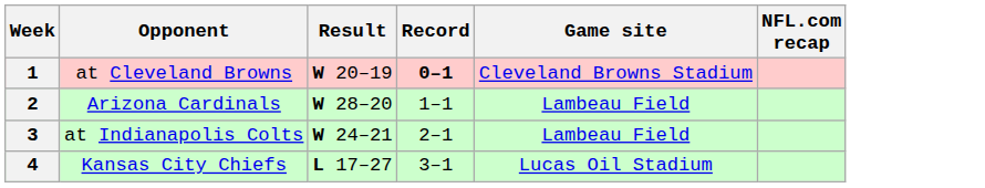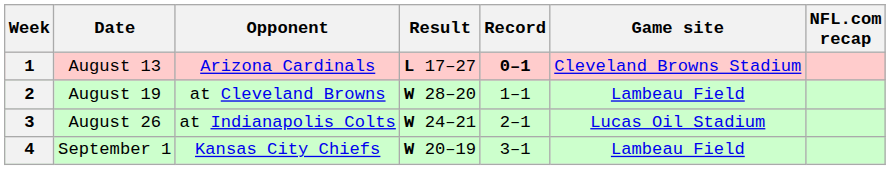 <table class="wikitable" style="align=center">
 <tr>
 <th>Week</th>
+<th>Date</th>
 <th>Opponent</th>
 <th>Result</th>
 <th>Record</th>
 <th>Game site</th>
 <th>NFL.com<br>recap</th>
 </tr>
 <tr style="background:#fcc">
 <th>1</th>
-<td style="text-align:center;">at <a href='#'>Cleveland Browns</a></td>
-<td style="text-align:center;"><strong>W</strong> 20–19</td>
+<td style="text-align:center;">August 13</td>
+<td style="text-align:center;"><a href='#'>Arizona Cardinals</a></td>
+<td style="text-align:center;"><strong>L</strong> 17–27</td>
 <td style="text-align:center;"><strong>0–1</strong></td>
 <td style="text-align:center;"><a href='#'>Cleveland Browns Stadium</a></td>
 <td style="text-align:center;"></td>
 </tr>
 <tr style="background:#cfc">
 <th>2</th>
-<td style="text-align:center;"><a href='#'>Arizona Cardinals</a></td>
+<td style="text-align:center;">August 19</td>
+<td style="text-align:center;">at <a href='#'>Cleveland Browns</a></td>
 <td style="text-align:center;"><strong>W</strong> 28–20</td>
 <td style="text-align:center;">1–1</td>
 <td style="text-align:center;"><a href='#'>Lambeau Field</a></td>
 <td style="text-align:center;"></td>
 </tr>
 <tr style="background:#cfc">
 <th>3</th>
+<td style="text-align:center;">August 26</td>
 <td style="text-align:center;">at <a href='#'>Indianapolis Colts</a></td>
 <td style="text-align:center;"><strong>W</strong> 24–21</td>
 <td style="text-align:center;">2–1</td>
-<td style="text-align:center;"><a href='#'>Lambeau Field</a></td>
+<td style="text-align:center;"><a href='#'>Lucas Oil Stadium</a></td>
 <td style="text-align:center;"></td>
 </tr>
 <tr style="background:#cfc">
 <th>4</th>
+<td style="text-align:center;">September 1</td>
 <td style="text-align:center;"><a href='#'>Kansas City Chiefs</a></td>
-<td style="text-align:center;"><strong>L</strong> 17–27</td>
+<td style="text-align:center;"><strong>W</strong> 20–19</td>
 <td style="text-align:center;">3–1</td>
-<td style="text-align:center;"><a href='#'>Lucas Oil Stadium</a></td>
+<td style="text-align:center;"><a href='#'>Lambeau Field</a></td>
 <td style="text-align:center;"></td>
 </tr>
 </table>
